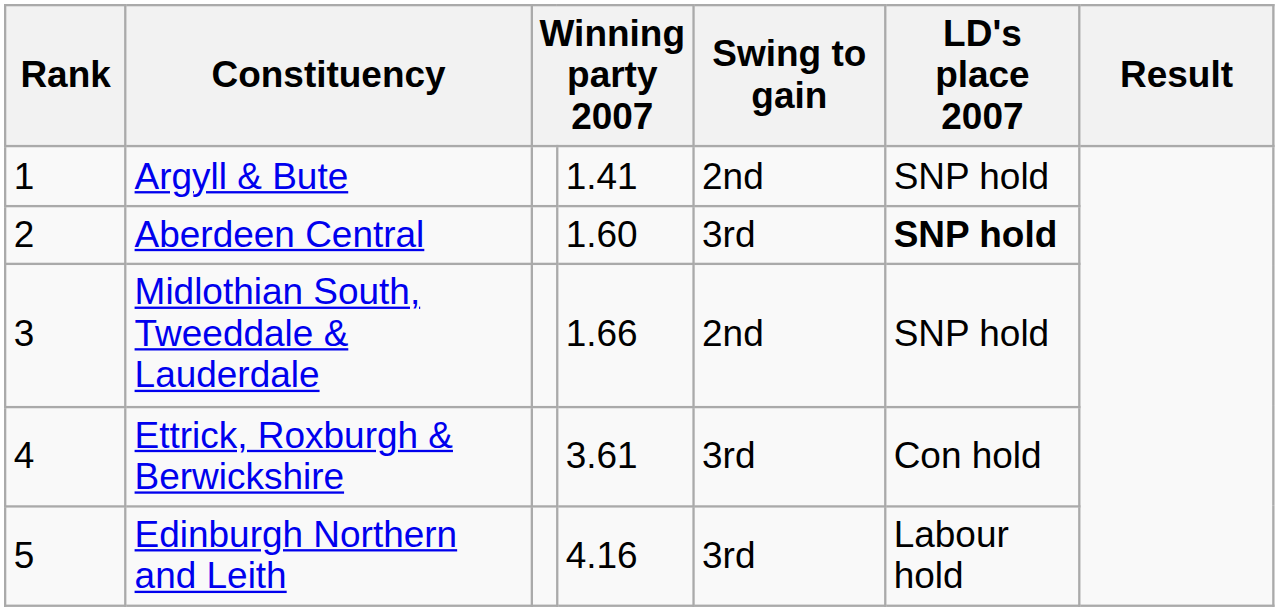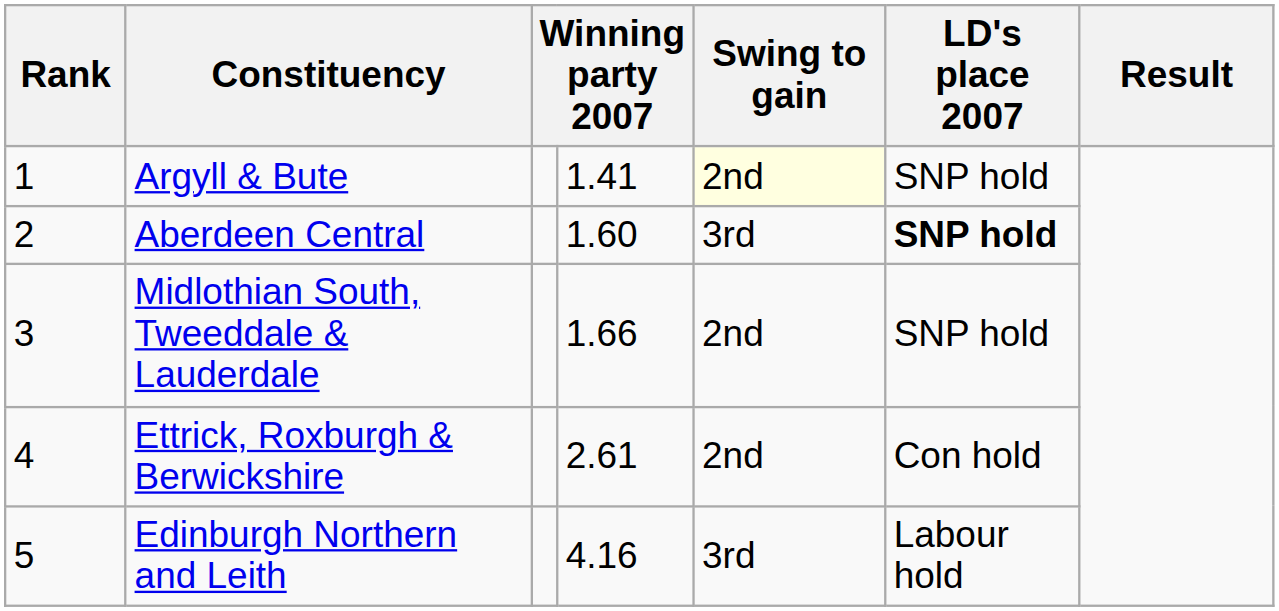 <table class="wikitable" style="width:550px">
 <tr>
 <th style="width:50px;">Rank</th>
 <th style="width:225px;">Constituency</th>
 <th colspan="2" style="width:175px;">Winning party 2007</th>
 <th style="width:100px;">Swing to gain</th>
 <th style="width:100px;">LD's place 2007</th>
 <th style="width:100px;">Result</th>
 </tr>
 <tr>
 <td>1</td>
 <td><a href='#'>Argyll & Bute</a></td>
 <td></td>
 <td>1.41</td>
-<td>2nd</td>
+<td style="background: lightyellow;">2nd</td>
 <td>SNP hold</td>
 </tr>
 <tr>
 <td>2</td>
 <td><a href='#'>Aberdeen Central</a></td>
 <td></td>
 <td>1.60</td>
 <td>3rd</td>
 <td><strong>SNP hold</strong></td>
 </tr>
 <tr>
 <td>3</td>
 <td><a href='#'>Midlothian South, Tweeddale & Lauderdale</a></td>
 <td></td>
 <td>1.66</td>
 <td>2nd</td>
 <td>SNP hold</td>
 </tr>
 <tr>
 <td>4</td>
 <td><a href='#'>Ettrick, Roxburgh & Berwickshire</a></td>
 <td></td>
-<td>3.61</td>
-<td>3rd</td>
+<td>2.61</td>
+<td>2nd</td>
 <td>Con hold</td>
 </tr>
 <tr>
 <td>5</td>
 <td><a href='#'>Edinburgh Northern and Leith</a></td>
 <td></td>
 <td>4.16</td>
 <td>3rd</td>
 <td>Labour hold</td>
 </tr>
 </table>
